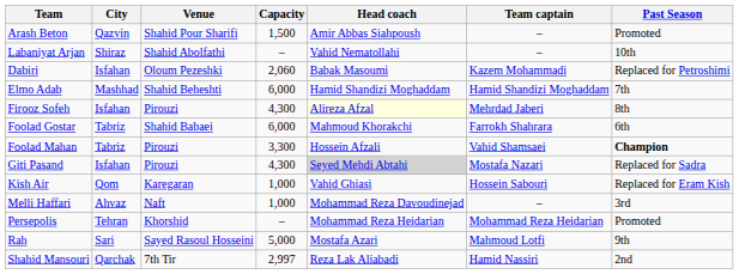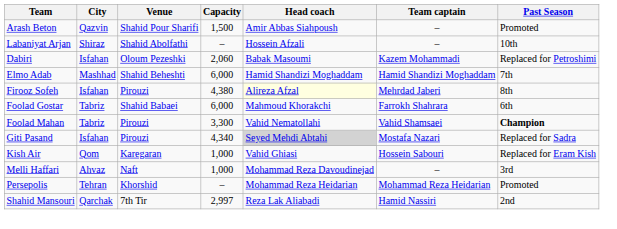 <table class="wikitable sortable">
 <tr>
 <th>Team</th>
 <th>City</th>
 <th>Venue</th>
 <th>Capacity</th>
 <th>Head coach</th>
 <th>Team captain</th>
 <th><a href='#'>Past Season</a></th>
 </tr>
 <tr>
 <td><a href='#'>Arash Beton</a></td>
 <td><a href='#'>Qazvin</a></td>
 <td><a href='#'>Shahid Pour Sharifi</a></td>
 <td align="center">1,500</td>
 <td> <a href='#'>Amir Abbas Siahpoush</a></td>
 <td align="center">–</td>
 <td>Promoted</td>
 </tr>
 <tr>
 <td><a href='#'>Labaniyat Arjan</a></td>
 <td><a href='#'>Shiraz</a></td>
 <td><a href='#'>Shahid Abolfathi</a></td>
 <td align="center">–</td>
-<td> <a href='#'>Vahid Nematollahi</a></td>
+<td> <a href='#'>Hossein Afzali</a></td>
 <td align="center">–</td>
 <td>10th</td>
 </tr>
 <tr>
 <td><a href='#'>Dabiri</a></td>
 <td><a href='#'>Isfahan</a></td>
 <td><a href='#'>Oloum Pezeshki</a></td>
 <td align="center">2,060</td>
 <td> <a href='#'>Babak Masoumi</a></td>
 <td> <a href='#'>Kazem Mohammadi</a></td>
 <td>Replaced for <a href='#'>Petroshimi</a></td>
 </tr>
 <tr>
 <td><a href='#'>Elmo Adab</a></td>
 <td><a href='#'>Mashhad</a></td>
 <td><a href='#'>Shahid Beheshti</a></td>
 <td align="center">6,000</td>
 <td> <a href='#'>Hamid Shandizi Moghaddam</a></td>
 <td> <a href='#'>Hamid Shandizi Moghaddam</a></td>
 <td>7th</td>
 </tr>
 <tr>
 <td><a href='#'>Firooz Sofeh</a></td>
 <td><a href='#'>Isfahan</a></td>
 <td><a href='#'>Pirouzi</a></td>
-<td align="center">4,300</td>
+<td align="center">4,380</td>
 <td style="background: lightyellow;"> <a href='#'>Alireza Afzal</a></td>
 <td> <a href='#'>Mehrdad Jaberi</a></td>
 <td>8th</td>
 </tr>
 <tr>
 <td><a href='#'>Foolad Gostar</a></td>
 <td><a href='#'>Tabriz</a></td>
 <td><a href='#'>Shahid Babaei</a></td>
 <td align="center">6,000</td>
 <td> <a href='#'>Mahmoud Khorakchi</a></td>
 <td> <a href='#'>Farrokh Shahrara</a></td>
 <td>6th</td>
 </tr>
 <tr>
 <td><a href='#'>Foolad Mahan</a></td>
 <td><a href='#'>Tabriz</a></td>
 <td><a href='#'>Pirouzi</a></td>
 <td align="center">3,300</td>
-<td> <a href='#'>Hossein Afzali</a></td>
+<td> <a href='#'>Vahid Nematollahi</a></td>
 <td> <a href='#'>Vahid Shamsaei</a></td>
 <td><strong>Champion</strong></td>
 </tr>
 <tr>
 <td><a href='#'>Giti Pasand</a></td>
 <td><a href='#'>Isfahan</a></td>
 <td><a href='#'>Pirouzi</a></td>
-<td align="center">4,300</td>
+<td align="center">4,340</td>
 <td style="background: lightgrey;"> <a href='#'>Seyed Mehdi Abtahi</a></td>
 <td> <a href='#'>Mostafa Nazari</a></td>
 <td>Replaced for <a href='#'>Sadra</a></td>
 </tr>
 <tr>
 <td><a href='#'>Kish Air</a></td>
 <td><a href='#'>Qom</a></td>
 <td><a href='#'>Karegaran</a></td>
 <td align="center">1,000</td>
 <td> <a href='#'>Vahid Ghiasi</a></td>
 <td> <a href='#'>Hossein Sabouri</a></td>
 <td>Replaced for <a href='#'>Eram Kish</a></td>
 </tr>
 <tr>
 <td><a href='#'>Melli Haffari</a></td>
 <td><a href='#'>Ahvaz</a></td>
 <td><a href='#'>Naft</a></td>
 <td align="center">1,000</td>
 <td> <a href='#'>Mohammad Reza Davoudinejad</a></td>
 <td align="center">–</td>
 <td>3rd</td>
 </tr>
 <tr>
 <td><a href='#'>Persepolis</a></td>
 <td><a href='#'>Tehran</a></td>
 <td><a href='#'>Khorshid</a></td>
 <td align="center">–</td>
 <td> <a href='#'>Mohammad Reza Heidarian</a></td>
 <td> <a href='#'>Mohammad Reza Heidarian</a></td>
 <td>Promoted</td>
 </tr>
 <tr>
-<td><a href='#'>Rah</a></td>
-<td><a href='#'>Sari</a></td>
-<td><a href='#'>Sayed Rasoul Hosseini</a></td>
-<td align="center">5,000</td>
-<td> <a href='#'>Mostafa Azari</a></td>
-<td> <a href='#'>Mahmoud Lotfi</a></td>
-<td>9th</td>
-</tr>
-<tr>
 <td><a href='#'>Shahid Mansouri</a></td>
 <td><a href='#'>Qarchak</a></td>
 <td>7th Tir</td>
 <td align="center">2,997</td>
 <td> <a href='#'>Reza Lak Aliabadi</a></td>
 <td> <a href='#'>Hamid Nassiri</a></td>
 <td>2nd</td>
 </tr>
 </table>
